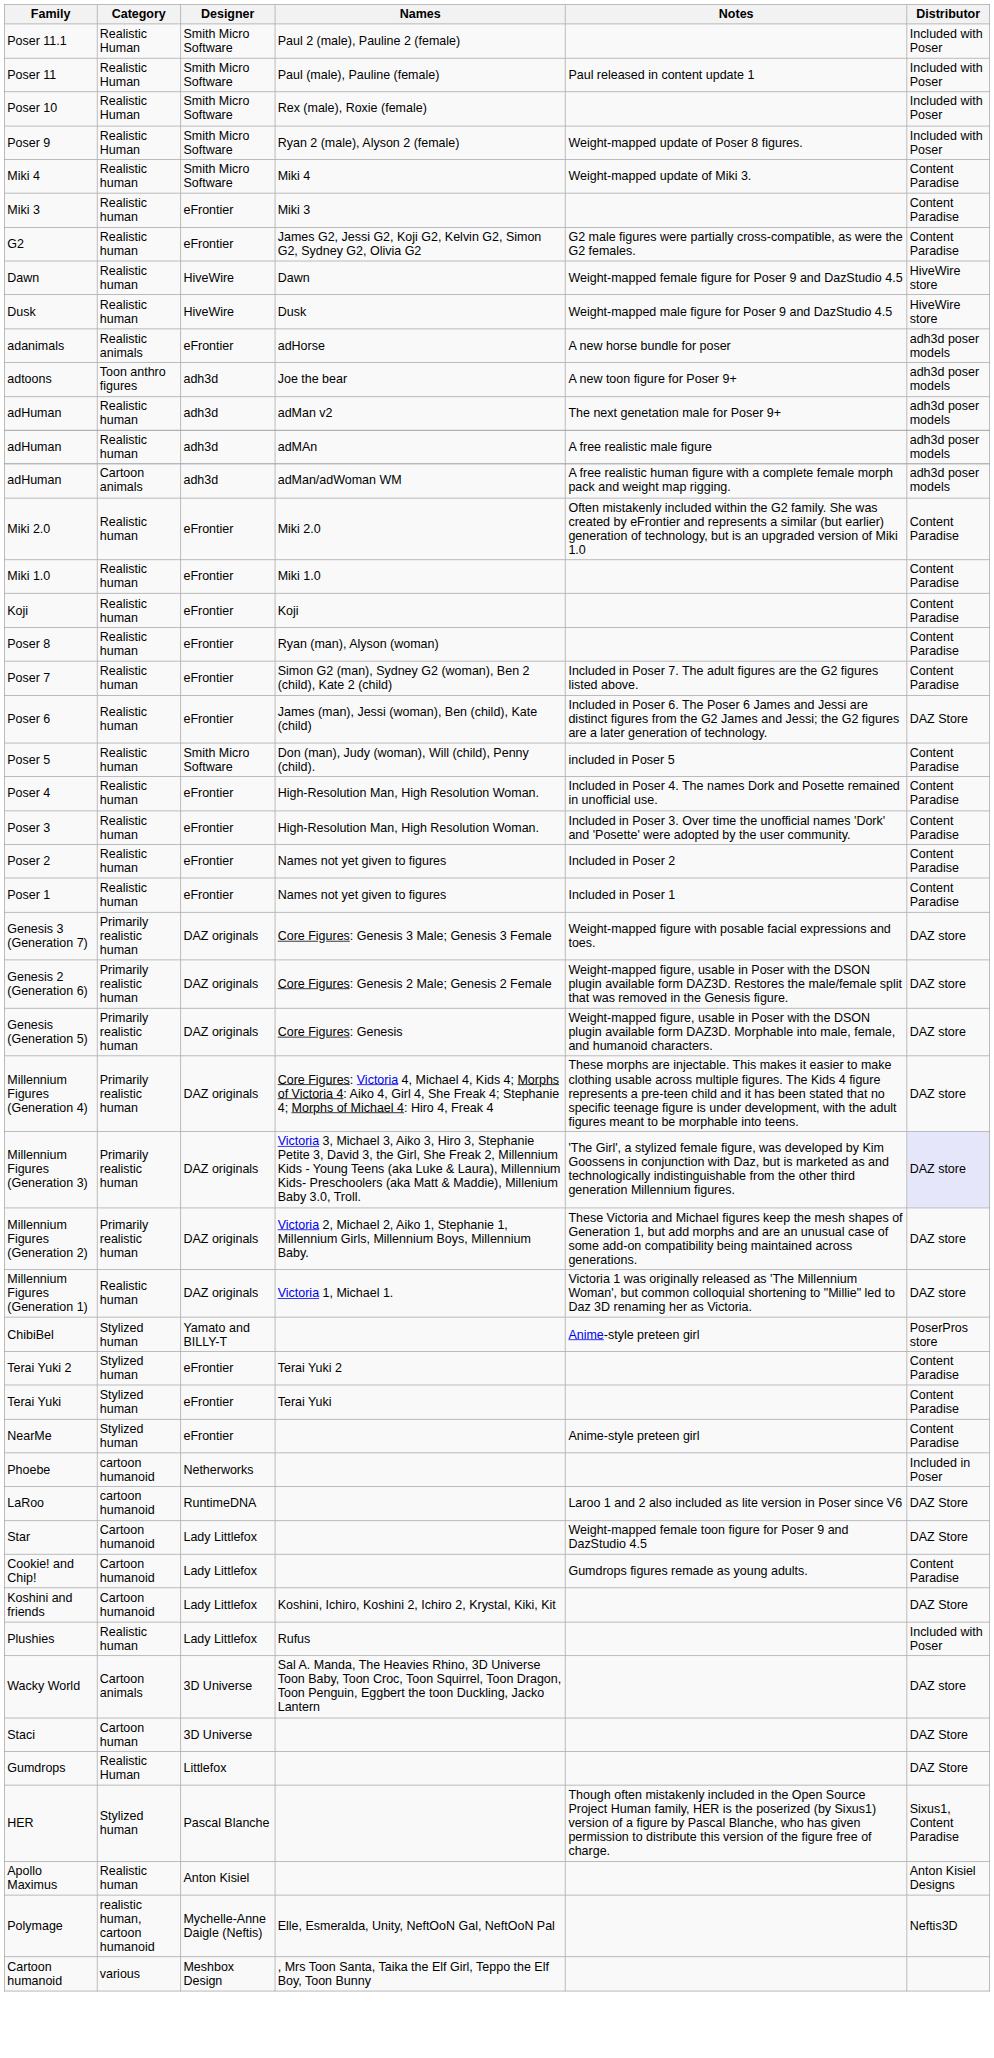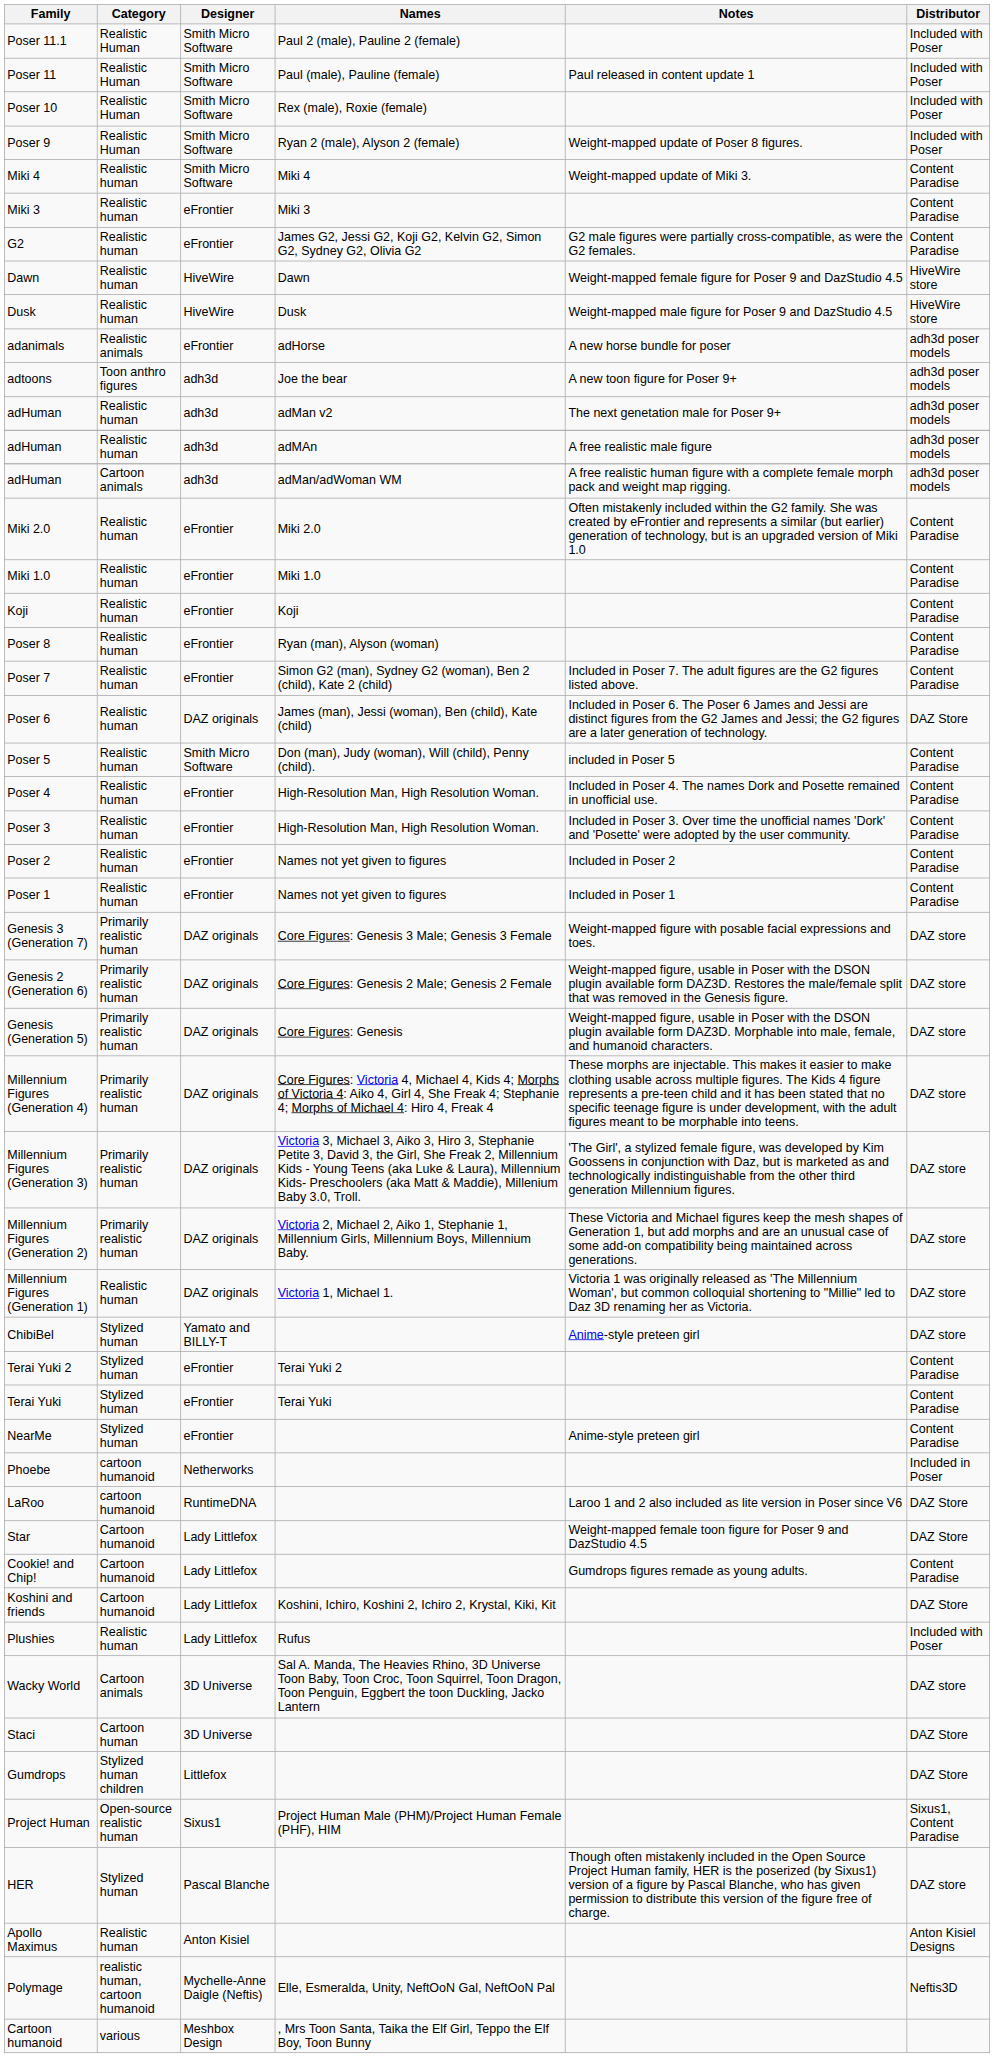 <table class="wikitable" style="width:100%">
 <tr>
 <th>Family</th>
 <th>Category</th>
 <th>Designer</th>
 <th>Names</th>
 <th>Notes</th>
 <th>Distributor</th>
 </tr>
 <tr>
 <td>Poser 11.1</td>
 <td>Realistic Human</td>
 <td>Smith Micro Software</td>
 <td>Paul 2 (male), Pauline 2 (female)</td>
 <td></td>
 <td>Included with Poser</td>
 </tr>
 <tr>
 <td>Poser 11</td>
 <td>Realistic Human</td>
 <td>Smith Micro Software</td>
 <td>Paul (male), Pauline (female)</td>
 <td>Paul released in content update 1</td>
 <td>Included with Poser</td>
 </tr>
 <tr>
 <td>Poser 10</td>
 <td>Realistic Human</td>
 <td>Smith Micro Software</td>
 <td>Rex (male), Roxie (female)</td>
 <td></td>
 <td>Included with Poser</td>
 </tr>
 <tr>
 <td>Poser 9</td>
 <td>Realistic Human</td>
 <td>Smith Micro Software</td>
 <td>Ryan 2 (male), Alyson 2 (female)</td>
 <td>Weight-mapped update of Poser 8 figures.</td>
 <td>Included with Poser</td>
 </tr>
 <tr>
 <td>Miki 4</td>
 <td>Realistic human</td>
 <td>Smith Micro Software</td>
 <td>Miki 4</td>
 <td>Weight-mapped update of Miki 3.</td>
 <td>Content Paradise</td>
 </tr>
 <tr>
 <td>Miki 3</td>
 <td>Realistic human</td>
 <td>eFrontier</td>
 <td>Miki 3</td>
 <td></td>
 <td>Content Paradise</td>
 </tr>
 <tr>
 <td>G2</td>
 <td>Realistic human</td>
 <td>eFrontier</td>
 <td>James G2, Jessi G2, Koji G2, Kelvin G2, Simon G2, Sydney G2, Olivia G2</td>
 <td>G2 male figures were partially cross-compatible, as were the G2 females.</td>
 <td>Content Paradise</td>
 </tr>
 <tr>
 <td>Dawn</td>
 <td>Realistic human</td>
 <td>HiveWire</td>
 <td>Dawn</td>
 <td>Weight-mapped female figure for Poser 9 and DazStudio 4.5</td>
 <td>HiveWire store</td>
 </tr>
 <tr>
 <td>Dusk</td>
 <td>Realistic human</td>
 <td>HiveWire</td>
 <td>Dusk</td>
 <td>Weight-mapped male figure for Poser 9 and DazStudio 4.5</td>
 <td>HiveWire store</td>
 </tr>
 <tr>
 <td>adanimals</td>
 <td>Realistic animals</td>
 <td>eFrontier</td>
 <td>adHorse</td>
 <td>A new horse bundle for poser</td>
 <td>adh3d poser models </td>
 </tr>
 <tr>
 <td>adtoons</td>
 <td>Toon anthro figures</td>
 <td>adh3d</td>
 <td>Joe the bear</td>
 <td>A new toon figure for Poser 9+</td>
 <td>adh3d poser models </td>
 </tr>
 <tr>
 <td>adHuman</td>
 <td>Realistic human</td>
 <td>adh3d</td>
 <td>adMan v2</td>
 <td>The next genetation male for Poser 9+</td>
 <td>adh3d poser models </td>
 </tr>
 <tr>
 </tr>
 <tr>
 <td>adHuman</td>
 <td>Realistic human</td>
 <td>adh3d</td>
 <td>adMAn</td>
 <td>A free realistic male figure</td>
 <td>adh3d poser models </td>
 </tr>
 <tr>
 </tr>
 <tr>
 <td>adHuman</td>
 <td>Cartoon animals</td>
 <td>adh3d</td>
 <td>adMan/adWoman WM</td>
 <td>A free realistic human figure with a complete female morph pack and weight map rigging.</td>
 <td>adh3d poser models </td>
 </tr>
 <tr>
 <td>Miki 2.0</td>
 <td>Realistic human</td>
 <td>eFrontier</td>
 <td>Miki 2.0</td>
 <td>Often mistakenly included within the G2 family. She was created by eFrontier and represents a similar (but earlier) generation of technology, but is an upgraded version of Miki 1.0</td>
 <td>Content Paradise</td>
 </tr>
 <tr>
 <td>Miki 1.0</td>
 <td>Realistic human</td>
 <td>eFrontier</td>
 <td>Miki 1.0</td>
 <td></td>
 <td>Content Paradise</td>
 </tr>
 <tr>
 <td>Koji</td>
 <td>Realistic human</td>
 <td>eFrontier</td>
 <td>Koji</td>
 <td></td>
 <td>Content Paradise</td>
 </tr>
 <tr>
 <td>Poser 8</td>
 <td>Realistic human</td>
 <td>eFrontier</td>
 <td>Ryan (man), Alyson (woman)</td>
 <td Included in Poser 8. The two base Caucasian figures each have African, Asian and Hispanic counterparts provided: Marcus, Tomo and Diego and Alysha, Izumi and Maria, respectively.></td>
 <td>Content Paradise</td>
 </tr>
 <tr>
 <td>Poser 7</td>
 <td>Realistic human</td>
 <td>eFrontier</td>
 <td>Simon G2 (man), Sydney G2 (woman), Ben 2 (child), Kate 2 (child)</td>
 <td>Included in Poser 7. The adult figures are the G2 figures listed above.</td>
 <td>Content Paradise</td>
 </tr>
 <tr>
 <td>Poser 6</td>
 <td>Realistic human</td>
-<td>eFrontier</td>
+<td>DAZ originals</td>
 <td>James (man), Jessi (woman), Ben (child), Kate (child)</td>
 <td>Included in Poser 6. The Poser 6 James and Jessi are distinct figures from the G2 James and Jessi; the G2 figures are a later generation of technology.</td>
 <td>DAZ Store</td>
 </tr>
 <tr>
 <td>Poser 5</td>
 <td>Realistic human</td>
 <td>Smith Micro Software</td>
 <td>Don (man), Judy (woman), Will (child), Penny (child).</td>
 <td>included in Poser 5</td>
 <td>Content Paradise</td>
 </tr>
 <tr>
 <td>Poser 4</td>
 <td>Realistic human</td>
 <td>eFrontier</td>
 <td>High-Resolution Man, High Resolution Woman.</td>
 <td>Included in Poser 4. The names Dork and Posette remained in unofficial use.</td>
 <td>Content Paradise</td>
 </tr>
 <tr>
 <td>Poser 3</td>
 <td>Realistic human</td>
 <td>eFrontier</td>
 <td>High-Resolution Man, High Resolution Woman.</td>
 <td>Included in Poser 3. Over time the unofficial names 'Dork' and 'Posette' were adopted by the user community.</td>
 <td>Content Paradise</td>
 </tr>
 <tr>
 <td>Poser 2</td>
 <td>Realistic human</td>
 <td>eFrontier</td>
 <td>Names not yet given to figures</td>
 <td>Included in Poser 2</td>
 <td>Content Paradise</td>
 </tr>
 <tr>
 <td>Poser 1</td>
 <td>Realistic human</td>
 <td>eFrontier</td>
 <td>Names not yet given to figures</td>
 <td>Included in Poser 1</td>
 <td>Content Paradise</td>
 </tr>
 <tr>
 <td>Genesis 3 (Generation 7)</td>
 <td>Primarily realistic human</td>
 <td>DAZ originals</td>
 <td><u>Core Figures</u>: Genesis 3 Male; Genesis 3 Female</td>
 <td>Weight-mapped figure with posable facial expressions and toes.</td>
 <td>DAZ store</td>
 </tr>
 <tr>
 <td>Genesis 2 (Generation 6)</td>
 <td>Primarily realistic human</td>
 <td>DAZ originals</td>
 <td><u>Core Figures</u>: Genesis 2 Male; Genesis 2 Female</td>
 <td>Weight-mapped figure, usable in Poser with the DSON plugin available form DAZ3D. Restores the male/female split that was removed in the Genesis figure.</td>
 <td>DAZ store</td>
 </tr>
 <tr>
 <td>Genesis (Generation 5)</td>
 <td>Primarily realistic human</td>
 <td>DAZ originals</td>
 <td><u>Core Figures</u>: Genesis</td>
 <td>Weight-mapped figure, usable in Poser with the DSON plugin available form DAZ3D. Morphable into male, female, and humanoid characters.</td>
 <td>DAZ store</td>
 </tr>
 <tr>
 <td>Millennium Figures (Generation 4)</td>
 <td>Primarily realistic human</td>
 <td>DAZ originals</td>
 <td><u>Core Figures</u>: <a href='#'>Victoria</a> 4, Michael 4, Kids 4; <u>Morphs of Victoria 4</u>: Aiko 4, Girl 4, She Freak 4; Stephanie 4; <u>Morphs of Michael 4</u>: Hiro 4, Freak 4</td>
 <td>These morphs are injectable. This makes it easier to make clothing usable across multiple figures. The Kids 4 figure represents a pre-teen child and it has been stated that no specific teenage figure is under development, with the adult figures meant to be morphable into teens.</td>
 <td>DAZ store</td>
 </tr>
 <tr>
 <td>Millennium Figures (Generation 3)</td>
 <td>Primarily realistic human</td>
 <td>DAZ originals</td>
 <td><a href='#'>Victoria</a> 3, Michael 3, Aiko 3, Hiro 3, Stephanie Petite 3, David 3, the Girl, She Freak 2, Millennium Kids - Young Teens (aka Luke & Laura), Millennium Kids- Preschoolers (aka Matt & Maddie), Millenium Baby 3.0, Troll.</td>
 <td>'The Girl', a stylized female figure, was developed by Kim Goossens in conjunction with Daz, but is marketed as and technologically indistinguishable from the other third generation Millennium figures.</td>
-<td style="background: lavender;">DAZ store</td>
+<td>DAZ store</td>
 </tr>
 <tr>
 <td>Millennium Figures (Generation 2)</td>
 <td>Primarily realistic human</td>
 <td>DAZ originals</td>
 <td><a href='#'>Victoria</a> 2, Michael 2, Aiko 1, Stephanie 1, Millennium Girls, Millennium Boys, Millennium Baby.</td>
 <td>These Victoria and Michael figures keep the mesh shapes of Generation 1, but add morphs and are an unusual case of some add-on compatibility being maintained across generations.</td>
 <td>DAZ store</td>
 </tr>
 <tr>
 <td>Millennium Figures (Generation 1)</td>
 <td>Realistic human</td>
 <td>DAZ originals</td>
 <td><a href='#'>Victoria</a> 1, Michael 1.</td>
 <td>Victoria 1 was originally released as 'The Millennium Woman', but common colloquial shortening to "Millie" led to Daz 3D renaming her as Victoria.</td>
 <td>DAZ store</td>
 </tr>
 <tr>
 <td>ChibiBel</td>
 <td>Stylized human</td>
 <td>Yamato and BILLY-T</td>
 <td></td>
 <td><a href='#'>Anime</a>-style preteen girl</td>
-<td>PoserPros store</td>
+<td>DAZ store</td>
 </tr>
 <tr>
 <td>Terai Yuki 2</td>
 <td>Stylized human</td>
 <td>eFrontier</td>
 <td>Terai Yuki 2</td>
 <td></td>
 <td>Content Paradise</td>
 </tr>
 <tr>
 <td>Terai Yuki</td>
 <td>Stylized human</td>
 <td>eFrontier</td>
 <td>Terai Yuki</td>
 <td></td>
 <td>Content Paradise</td>
 </tr>
 <tr>
 <td>NearMe</td>
 <td>Stylized human</td>
 <td>eFrontier</td>
 <td></td>
 <td>Anime-style preteen girl</td>
 <td>Content Paradise</td>
 </tr>
 <tr>
 <td>Phoebe</td>
 <td>cartoon humanoid</td>
 <td>Netherworks</td>
 <td></td>
 <td></td>
 <td>Included in Poser</td>
 </tr>
 <tr>
 <td>LaRoo</td>
 <td>cartoon humanoid</td>
 <td>RuntimeDNA</td>
 <td></td>
 <td>Laroo 1 and 2 also included as lite version in Poser since V6</td>
 <td>DAZ Store</td>
 </tr>
 <tr>
 <td>Star</td>
 <td>Cartoon humanoid</td>
 <td>Lady Littlefox</td>
 <td></td>
 <td>Weight-mapped female toon figure for Poser 9 and DazStudio 4.5</td>
 <td>DAZ Store</td>
 </tr>
 <tr>
 <td>Cookie! and Chip!</td>
 <td>Cartoon humanoid</td>
 <td>Lady Littlefox</td>
 <td></td>
 <td>Gumdrops figures remade as young adults.</td>
 <td>Content Paradise</td>
 </tr>
 <tr>
 <td>Koshini and friends</td>
 <td>Cartoon humanoid</td>
 <td>Lady Littlefox</td>
 <td>Koshini, Ichiro, Koshini 2, Ichiro 2, Krystal, Kiki, Kit</td>
 <td></td>
 <td>DAZ Store</td>
 </tr>
 <tr>
 <td>Plushies</td>
 <td>Realistic human</td>
 <td>Lady Littlefox</td>
 <td>Rufus</td>
 <td></td>
 <td>Included with Poser</td>
 </tr>
 <tr>
 <td>Wacky World</td>
 <td>Cartoon animals</td>
 <td>3D Universe</td>
 <td>Sal A. Manda, The Heavies Rhino, 3D Universe Toon Baby, Toon Croc, Toon Squirrel, Toon Dragon, Toon Penguin, Eggbert the toon Duckling, Jacko Lantern</td>
 <td></td>
 <td>DAZ store</td>
 </tr>
 <tr>
 <td>Staci</td>
 <td>Cartoon human</td>
 <td>3D Universe</td>
 <td></td>
 <td></td>
 <td>DAZ Store</td>
 </tr>
 <tr>
 <td>Gumdrops</td>
-<td>Realistic Human</td>
+<td>Stylized human children</td>
 <td>Littlefox</td>
 <td></td>
 <td></td>
 <td>DAZ Store</td>
+</tr>
+<tr>
+<td>Project Human</td>
+<td>Open-source realistic human</td>
+<td>Sixus1</td>
+<td>Project Human Male (PHM)/Project Human Female (PHF), HIM</td>
+<td></td>
+<td>Sixus1, Content Paradise</td>
 </tr>
 <tr>
 <td>HER</td>
 <td>Stylized human</td>
 <td>Pascal Blanche</td>
 <td></td>
 <td>Though often mistakenly included in the Open Source Project Human family, HER is the poserized (by Sixus1) version of a figure by Pascal Blanche, who has given permission to distribute this version of the figure free of charge.</td>
-<td>Sixus1, Content Paradise</td>
+<td>DAZ store</td>
 </tr>
 <tr>
 <td>Apollo Maximus</td>
 <td>Realistic human</td>
 <td>Anton Kisiel</td>
 <td></td>
 <td></td>
 <td>Anton Kisiel Designs</td>
 </tr>
 <tr>
 <td>Polymage</td>
 <td>realistic human, cartoon humanoid</td>
 <td>Mychelle-Anne Daigle (Neftis)</td>
 <td>Elle, Esmeralda, Unity, NeftOoN Gal, NeftOoN Pal</td>
 <td></td>
 <td>Neftis3D </td>
 </tr>
 <tr>
 <td>Cartoon humanoid</td>
 <td>various</td>
 <td>Meshbox Design </td>
 <td>, Mrs Toon Santa, Taika the Elf Girl, Teppo the Elf Boy, Toon Bunny</td>
 <td></td>
 <td></td>
 </tr>
 </table>
